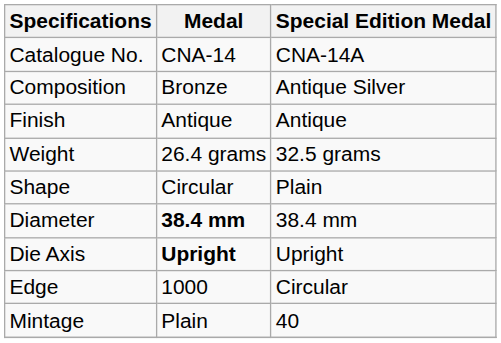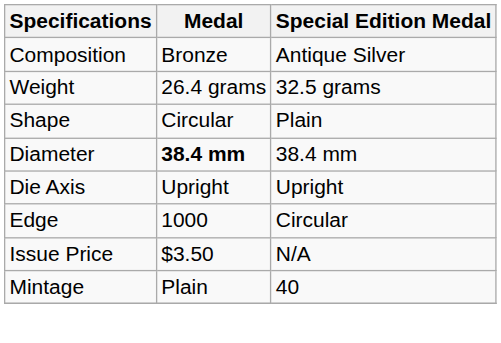 <table class="wikitable">
 <tr>
 <th>Specifications</th>
 <th>Medal</th>
 <th>Special Edition Medal</th>
 </tr>
 <tr>
-<td>Catalogue No.</td>
-<td>CNA-14</td>
-<td>CNA-14A</td>
-</tr>
-<tr>
 <td>Composition</td>
 <td>Bronze</td>
 <td>Antique Silver</td>
-</tr>
-<tr>
-<td>Finish</td>
-<td>Antique</td>
-<td>Antique</td>
 </tr>
 <tr>
 <td>Weight</td>
 <td>26.4 grams</td>
 <td>32.5 grams</td>
 </tr>
 <tr>
 <td>Shape</td>
 <td>Circular</td>
 <td>Plain</td>
 </tr>
 <tr>
 <td>Diameter</td>
 <td><strong>38.4 mm</strong></td>
 <td>38.4 mm</td>
 </tr>
 <tr>
 <td>Die Axis</td>
-<td><strong>Upright</strong></td>
+<td>Upright</td>
 <td>Upright</td>
 </tr>
 <tr>
 <td>Edge</td>
 <td>1000</td>
 <td>Circular</td>
+</tr>
+<tr>
+<td>Issue Price</td>
+<td>$3.50</td>
+<td>N/A</td>
 </tr>
 <tr>
 <td>Mintage</td>
 <td>Plain</td>
 <td>40</td>
 </tr>
 <tr>
 </tr>
 </table>
